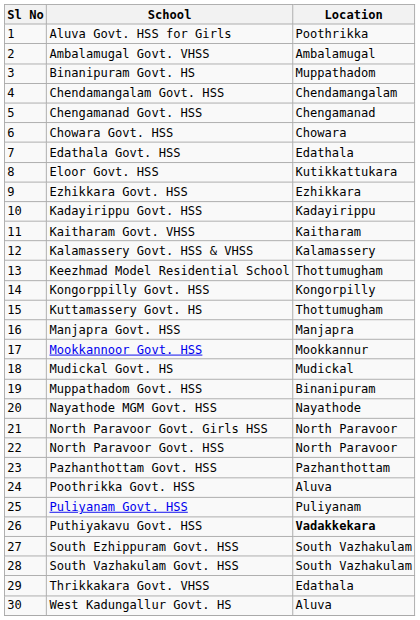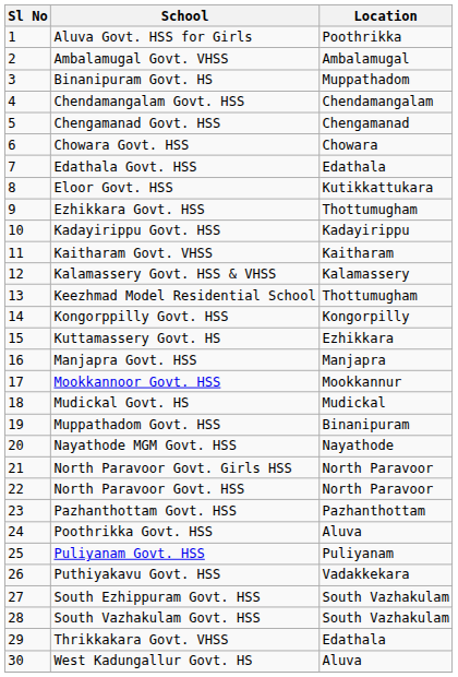 <table class="sortable wikitable">
 <tr>
 <th>Sl No</th>
 <th>School</th>
 <th>Location</th>
 </tr>
 <tr>
 <td>1</td>
 <td>Aluva Govt. HSS for Girls</td>
 <td>Poothrikka</td>
 </tr>
 <tr>
 <td>2</td>
 <td>Ambalamugal Govt. VHSS</td>
 <td>Ambalamugal</td>
 </tr>
 <tr>
 <td>3</td>
 <td>Binanipuram Govt. HS</td>
 <td>Muppathadom</td>
 </tr>
 <tr>
 <td>4</td>
 <td>Chendamangalam Govt. HSS</td>
 <td>Chendamangalam</td>
 </tr>
 <tr>
 <td>5</td>
 <td>Chengamanad Govt. HSS</td>
 <td>Chengamanad</td>
 </tr>
 <tr>
 <td>6</td>
 <td>Chowara Govt. HSS</td>
 <td>Chowara</td>
 </tr>
 <tr>
 <td>7</td>
 <td>Edathala Govt. HSS</td>
 <td>Edathala</td>
 </tr>
 <tr>
 <td>8</td>
 <td>Eloor Govt. HSS</td>
 <td>Kutikkattukara</td>
 </tr>
 <tr>
 <td>9</td>
 <td>Ezhikkara Govt. HSS</td>
-<td>Ezhikkara</td>
+<td>Thottumugham</td>
 </tr>
 <tr>
 <td>10</td>
 <td>Kadayirippu Govt. HSS</td>
 <td>Kadayirippu</td>
 </tr>
 <tr>
 <td>11</td>
 <td>Kaitharam Govt. VHSS</td>
 <td>Kaitharam</td>
 </tr>
 <tr>
 <td>12</td>
 <td>Kalamassery Govt. HSS & VHSS</td>
 <td>Kalamassery</td>
 </tr>
 <tr>
 <td>13</td>
 <td>Keezhmad Model Residential School</td>
 <td>Thottumugham</td>
 </tr>
 <tr>
 <td>14</td>
 <td>Kongorppilly Govt. HSS</td>
 <td>Kongorpilly</td>
 </tr>
 <tr>
 <td>15</td>
 <td>Kuttamassery Govt. HS</td>
-<td>Thottumugham</td>
+<td>Ezhikkara</td>
 </tr>
 <tr>
 <td>16</td>
 <td>Manjapra Govt. HSS</td>
 <td>Manjapra</td>
 </tr>
 <tr>
 <td>17</td>
 <td><a href='#'>Mookkannoor Govt. HSS</a></td>
 <td>Mookkannur</td>
 </tr>
 <tr>
 <td>18</td>
 <td>Mudickal Govt. HS</td>
 <td>Mudickal</td>
 </tr>
 <tr>
 <td>19</td>
 <td>Muppathadom Govt. HSS</td>
 <td>Binanipuram</td>
 </tr>
 <tr>
 <td>20</td>
 <td>Nayathode MGM Govt. HSS</td>
 <td>Nayathode</td>
 </tr>
 <tr>
 <td>21</td>
 <td>North Paravoor Govt. Girls HSS</td>
 <td>North Paravoor</td>
 </tr>
 <tr>
 <td>22</td>
 <td>North Paravoor Govt. HSS</td>
 <td>North Paravoor</td>
 </tr>
 <tr>
 <td>23</td>
 <td>Pazhanthottam Govt. HSS</td>
 <td>Pazhanthottam</td>
 </tr>
 <tr>
 <td>24</td>
 <td>Poothrikka Govt. HSS</td>
 <td>Aluva</td>
 </tr>
 <tr>
 <td>25</td>
 <td><a href='#'>Puliyanam Govt. HSS</a></td>
 <td>Puliyanam</td>
 </tr>
 <tr>
 <td>26</td>
 <td>Puthiyakavu Govt. HSS</td>
-<td><strong>Vadakkekara</strong></td>
+<td>Vadakkekara</td>
 </tr>
 <tr>
 <td>27</td>
 <td>South Ezhippuram Govt. HSS</td>
 <td>South Vazhakulam</td>
 </tr>
 <tr>
 <td>28</td>
 <td>South Vazhakulam Govt. HSS</td>
 <td>South Vazhakulam</td>
 </tr>
 <tr>
 <td>29</td>
 <td>Thrikkakara Govt. VHSS</td>
 <td>Edathala</td>
 </tr>
 <tr>
 <td>30</td>
 <td>West Kadungallur Govt. HS</td>
 <td>Aluva</td>
 </tr>
 <tr>
 </tr>
 </table>
